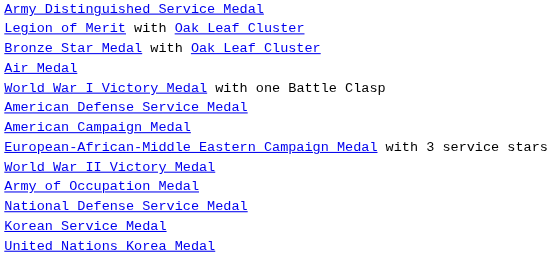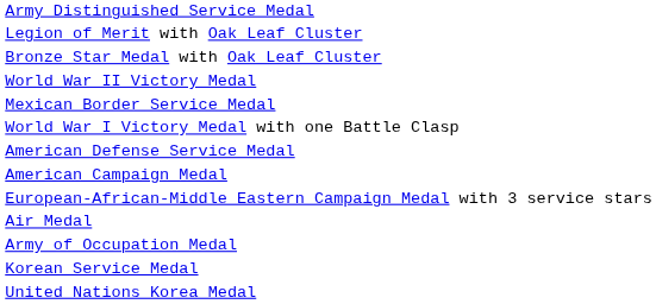 <table>
 <tr>
 <td></td>
 <td><a href='#'>Army Distinguished Service Medal</a></td>
 </tr>
 <tr>
 <td></td>
 <td><a href='#'>Legion of Merit</a> with <a href='#'>Oak Leaf Cluster</a></td>
 </tr>
 <tr>
 <td></td>
 <td><a href='#'>Bronze Star Medal</a> with <a href='#'>Oak Leaf Cluster</a></td>
 </tr>
 <tr>
 <td></td>
-<td><a href='#'>Air Medal</a></td>
+<td><a href='#'>World War II Victory Medal</a></td>
+</tr>
+<tr>
+<td></td>
+<td><a href='#'>Mexican Border Service Medal</a></td>
 </tr>
 <tr>
 <td></td>
 <td><a href='#'>World War I Victory Medal</a> with one Battle Clasp</td>
 </tr>
 <tr>
 <td></td>
 <td><a href='#'>American Defense Service Medal</a></td>
 </tr>
 <tr>
 <td></td>
 <td><a href='#'>American Campaign Medal</a></td>
 </tr>
 <tr>
 <td></td>
 <td><a href='#'>European-African-Middle Eastern Campaign Medal</a> with 3 service stars</td>
 </tr>
 <tr>
 <td></td>
-<td><a href='#'>World War II Victory Medal</a></td>
+<td><a href='#'>Air Medal</a></td>
 </tr>
 <tr>
 <td></td>
 <td><a href='#'>Army of Occupation Medal</a></td>
-</tr>
-<tr>
-<td></td>
-<td><a href='#'>National Defense Service Medal</a></td>
 </tr>
 <tr>
 <td></td>
 <td><a href='#'>Korean Service Medal</a></td>
 </tr>
 <tr>
 <td></td>
 <td><a href='#'>United Nations Korea Medal</a></td>
 </tr>
 </table>
